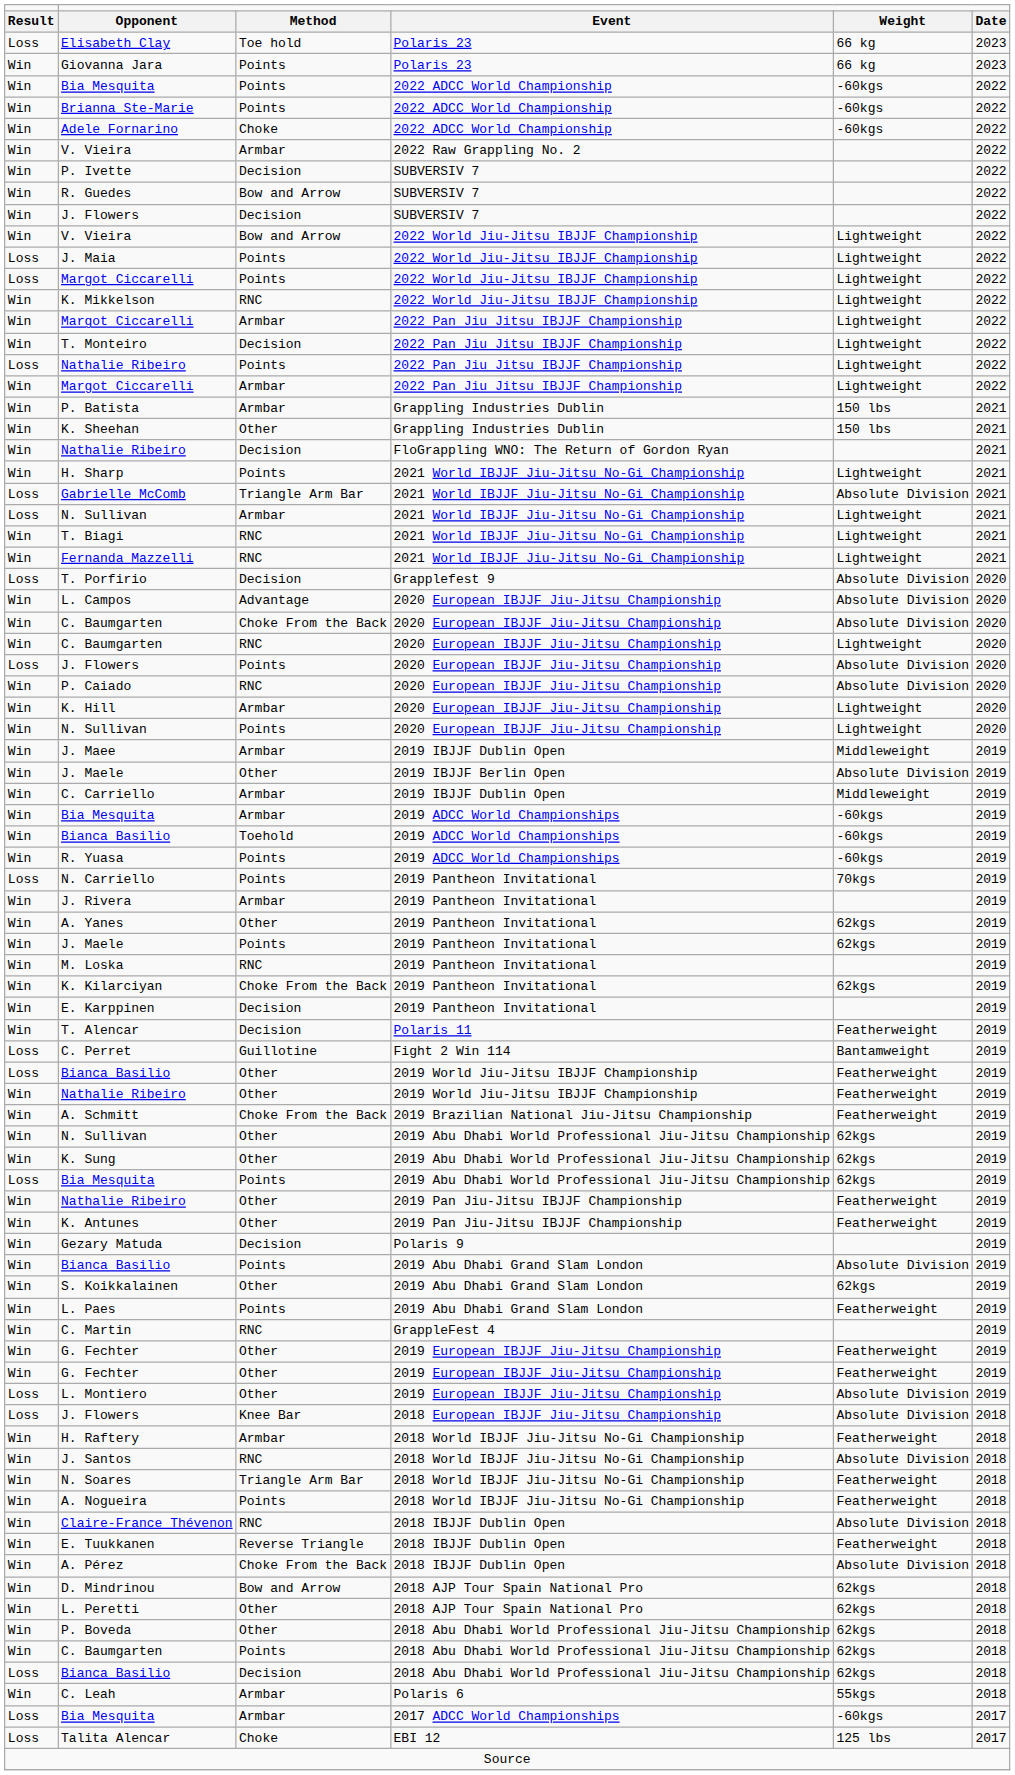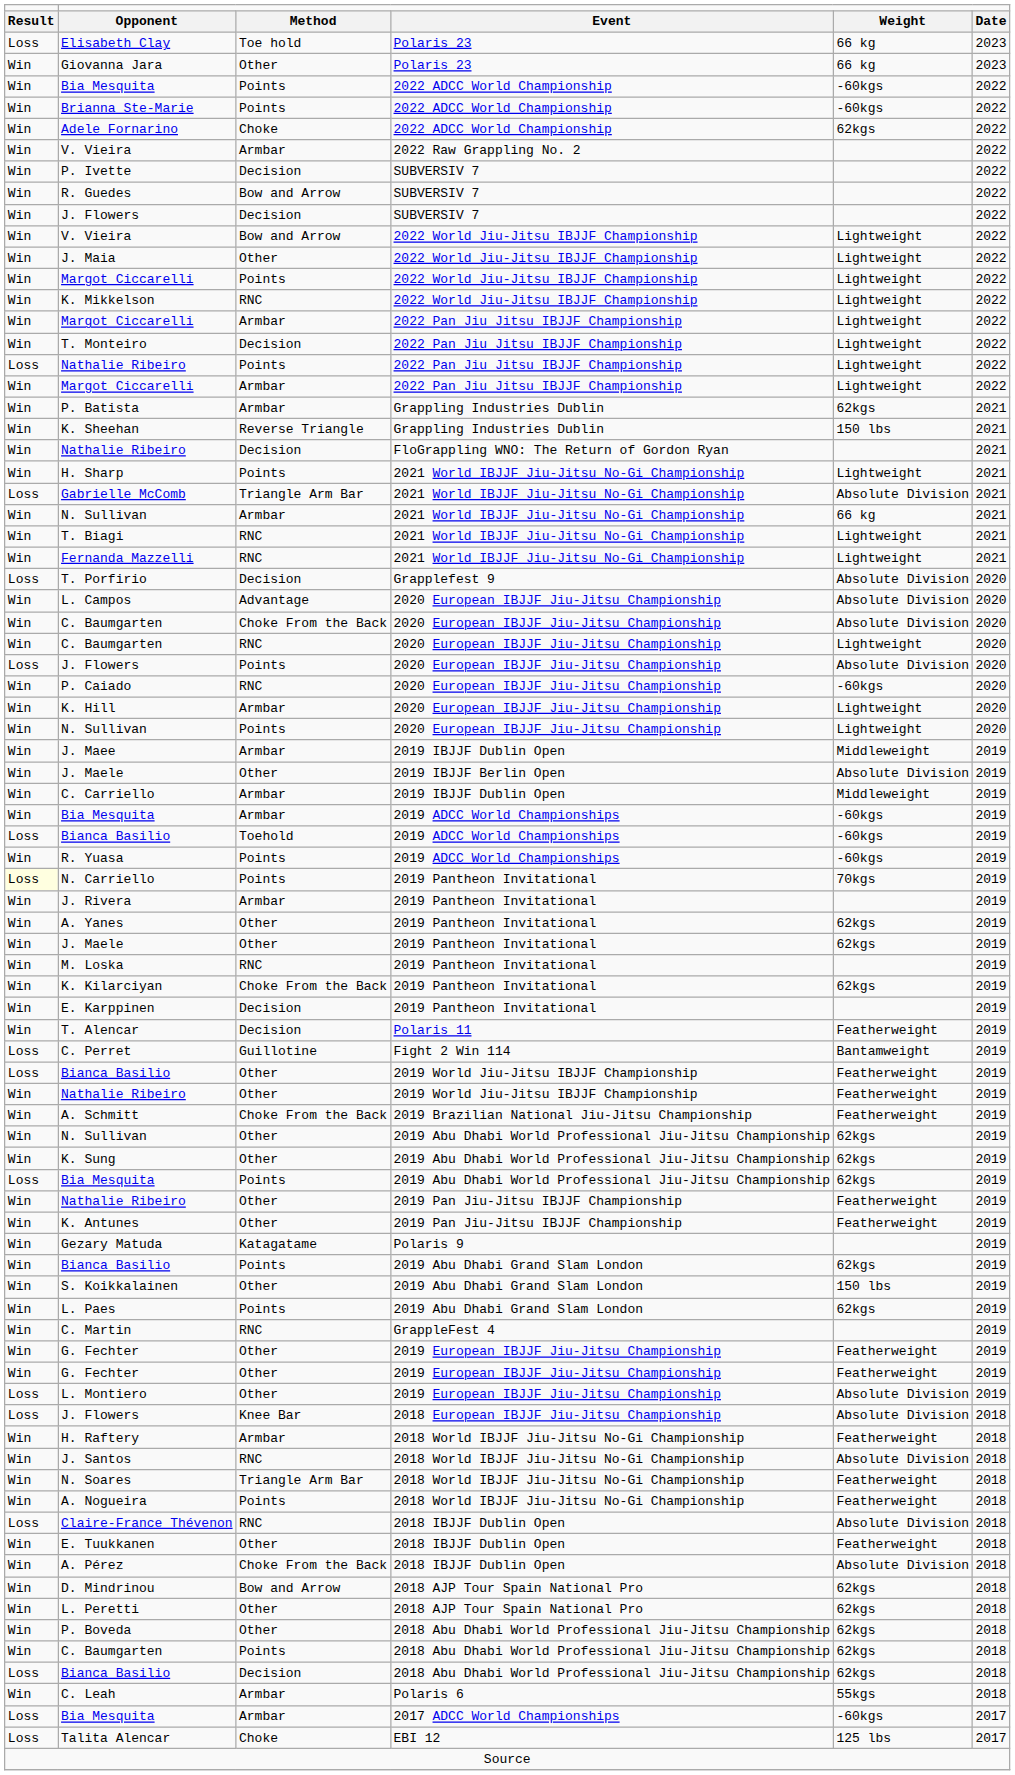 <table | class="wikitable sortable wikitable collapsible autocollapse" style="font-size:80%; text-align:left;">
 <tr>
 <td></td>
 </tr>
 <tr>
 <th>Result</th>
 <th>Opponent</th>
 <th>Method</th>
 <th>Event</th>
 <th>Weight</th>
 <th>Date</th>
 </tr>
 <tr>
 <td>Loss</td>
 <td><a href='#'>Elisabeth Clay</a></td>
 <td>Toe hold</td>
 <td><a href='#'>Polaris 23</a></td>
 <td>66 kg</td>
 <td>2023</td>
 </tr>
 <tr>
 <td>Win</td>
 <td>Giovanna Jara</td>
-<td>Points</td>
+<td>Other</td>
 <td><a href='#'>Polaris 23</a></td>
 <td>66 kg</td>
 <td>2023</td>
 </tr>
 <tr>
 <td>Win</td>
 <td><a href='#'>Bia Mesquita</a></td>
 <td>Points</td>
 <td><a href='#'>2022 ADCC World Championship</a></td>
 <td>-60kgs</td>
 <td>2022</td>
 </tr>
 <tr>
 <td>Win</td>
 <td><a href='#'>Brianna Ste-Marie</a></td>
 <td>Points</td>
 <td><a href='#'>2022 ADCC World Championship</a></td>
 <td>-60kgs</td>
 <td>2022</td>
 </tr>
 <tr>
 <td>Win</td>
 <td><a href='#'>Adele Fornarino</a></td>
 <td>Choke</td>
 <td><a href='#'>2022 ADCC World Championship</a></td>
-<td>-60kgs</td>
+<td>62kgs</td>
 <td>2022</td>
 </tr>
 <tr>
 <td>Win</td>
 <td>V. Vieira</td>
 <td>Armbar</td>
 <td>2022 Raw Grappling No. 2</td>
 <td></td>
 <td>2022</td>
 </tr>
 <tr>
 <td>Win</td>
 <td>P. Ivette</td>
 <td>Decision</td>
 <td>SUBVERSIV 7</td>
 <td></td>
 <td>2022</td>
 </tr>
 <tr>
 <td>Win</td>
 <td>R. Guedes</td>
 <td>Bow and Arrow</td>
 <td>SUBVERSIV 7</td>
 <td></td>
 <td>2022</td>
 </tr>
 <tr>
 <td>Win</td>
 <td>J. Flowers</td>
 <td>Decision</td>
 <td>SUBVERSIV 7</td>
 <td></td>
 <td>2022</td>
 </tr>
 <tr>
 <td>Win</td>
 <td>V. Vieira</td>
 <td>Bow and Arrow</td>
 <td><a href='#'>2022 World Jiu-Jitsu IBJJF Championship</a></td>
 <td>Lightweight</td>
 <td>2022</td>
 </tr>
 <tr>
-<td>Loss</td>
+<td>Win</td>
 <td>J. Maia</td>
-<td>Points</td>
+<td>Other</td>
 <td><a href='#'>2022 World Jiu-Jitsu IBJJF Championship</a></td>
 <td>Lightweight</td>
 <td>2022</td>
 </tr>
 <tr>
-<td>Loss</td>
+<td>Win</td>
 <td><a href='#'>Margot Ciccarelli</a></td>
 <td>Points</td>
 <td><a href='#'>2022 World Jiu-Jitsu IBJJF Championship</a></td>
 <td>Lightweight</td>
 <td>2022</td>
 </tr>
 <tr>
 <td>Win</td>
 <td>K. Mikkelson</td>
 <td>RNC</td>
 <td><a href='#'>2022 World Jiu-Jitsu IBJJF Championship</a></td>
 <td>Lightweight</td>
 <td>2022</td>
 </tr>
 <tr>
 <td>Win</td>
 <td><a href='#'>Margot Ciccarelli</a></td>
 <td>Armbar</td>
 <td><a href='#'>2022 Pan Jiu Jitsu IBJJF Championship</a></td>
 <td>Lightweight</td>
 <td>2022</td>
 </tr>
 <tr>
 <td>Win</td>
 <td>T. Monteiro</td>
 <td>Decision</td>
 <td><a href='#'>2022 Pan Jiu Jitsu IBJJF Championship</a></td>
 <td>Lightweight</td>
 <td>2022</td>
 </tr>
 <tr>
 <td>Loss</td>
 <td><a href='#'>Nathalie Ribeiro</a></td>
 <td>Points</td>
 <td><a href='#'>2022 Pan Jiu Jitsu IBJJF Championship</a></td>
 <td>Lightweight</td>
 <td>2022</td>
 </tr>
 <tr>
 <td>Win</td>
 <td><a href='#'>Margot Ciccarelli</a></td>
 <td>Armbar</td>
 <td><a href='#'>2022 Pan Jiu Jitsu IBJJF Championship</a></td>
 <td>Lightweight</td>
 <td>2022</td>
 </tr>
 <tr>
 <td>Win</td>
 <td>P. Batista</td>
 <td>Armbar</td>
 <td>Grappling Industries Dublin</td>
-<td>150 lbs</td>
+<td>62kgs</td>
 <td>2021</td>
 </tr>
 <tr>
 <td>Win</td>
 <td>K. Sheehan</td>
-<td>Other</td>
+<td>Reverse Triangle</td>
 <td>Grappling Industries Dublin</td>
 <td>150 lbs</td>
 <td>2021</td>
 </tr>
 <tr>
 <td>Win</td>
 <td><a href='#'>Nathalie Ribeiro</a></td>
 <td>Decision</td>
 <td>FloGrappling WNO: The Return of Gordon Ryan</td>
 <td></td>
 <td>2021</td>
 </tr>
 <tr>
 <td>Win</td>
 <td>H. Sharp</td>
 <td>Points</td>
 <td>2021 <a href='#'>World IBJJF Jiu-Jitsu No-Gi Championship</a></td>
 <td>Lightweight</td>
 <td>2021</td>
 </tr>
 <tr>
 <td>Loss</td>
 <td><a href='#'>Gabrielle McComb</a></td>
 <td>Triangle Arm Bar</td>
 <td>2021 <a href='#'>World IBJJF Jiu-Jitsu No-Gi Championship</a></td>
 <td>Absolute Division</td>
 <td>2021</td>
 </tr>
 <tr>
-<td>Loss</td>
+<td>Win</td>
 <td>N. Sullivan</td>
 <td>Armbar</td>
 <td>2021 <a href='#'>World IBJJF Jiu-Jitsu No-Gi Championship</a></td>
-<td>Lightweight</td>
+<td>66 kg</td>
 <td>2021</td>
 </tr>
 <tr>
 <td>Win</td>
 <td>T. Biagi</td>
 <td>RNC</td>
 <td>2021 <a href='#'>World IBJJF Jiu-Jitsu No-Gi Championship</a></td>
 <td>Lightweight</td>
 <td>2021</td>
 </tr>
 <tr>
 <td>Win</td>
 <td><a href='#'>Fernanda Mazzelli</a></td>
 <td>RNC</td>
 <td>2021 <a href='#'>World IBJJF Jiu-Jitsu No-Gi Championship</a></td>
 <td>Lightweight</td>
 <td>2021</td>
 </tr>
 <tr>
 <td>Loss</td>
 <td>T. Porfirio</td>
 <td>Decision</td>
 <td>Grapplefest 9</td>
 <td>Absolute Division</td>
 <td>2020</td>
 </tr>
 <tr>
 <td>Win</td>
 <td>L. Campos</td>
 <td>Advantage</td>
 <td>2020 <a href='#'>European IBJJF Jiu-Jitsu Championship</a></td>
 <td>Absolute Division</td>
 <td>2020</td>
 </tr>
 <tr>
 <td>Win</td>
 <td>C. Baumgarten</td>
 <td>Choke From the Back</td>
 <td>2020 <a href='#'>European IBJJF Jiu-Jitsu Championship</a></td>
 <td>Absolute Division</td>
 <td>2020</td>
 </tr>
 <tr>
 <td>Win</td>
 <td>C. Baumgarten</td>
 <td>RNC</td>
 <td>2020 <a href='#'>European IBJJF Jiu-Jitsu Championship</a></td>
 <td>Lightweight</td>
 <td>2020</td>
 </tr>
 <tr>
 <td>Loss</td>
 <td>J. Flowers</td>
 <td>Points</td>
 <td>2020 <a href='#'>European IBJJF Jiu-Jitsu Championship</a></td>
 <td>Absolute Division</td>
 <td>2020</td>
 </tr>
 <tr>
 <td>Win</td>
 <td>P. Caiado</td>
 <td>RNC</td>
 <td>2020 <a href='#'>European IBJJF Jiu-Jitsu Championship</a></td>
-<td>Absolute Division</td>
+<td>-60kgs</td>
 <td>2020</td>
 </tr>
 <tr>
 <td>Win</td>
 <td>K. Hill</td>
 <td>Armbar</td>
 <td>2020 <a href='#'>European IBJJF Jiu-Jitsu Championship</a></td>
 <td>Lightweight</td>
 <td>2020</td>
 </tr>
 <tr>
 <td>Win</td>
 <td>N. Sullivan</td>
 <td>Points</td>
 <td>2020 <a href='#'>European IBJJF Jiu-Jitsu Championship</a></td>
 <td>Lightweight</td>
 <td>2020</td>
 </tr>
 <tr>
 <td>Win</td>
 <td>J. Maee</td>
 <td>Armbar</td>
 <td>2019 IBJJF Dublin Open</td>
 <td>Middleweight</td>
 <td>2019</td>
 </tr>
 <tr>
 <td>Win</td>
 <td>J. Maele</td>
 <td>Other</td>
 <td>2019 IBJJF Berlin Open</td>
 <td>Absolute Division</td>
 <td>2019</td>
 </tr>
 <tr>
 <td>Win</td>
 <td>C. Carriello</td>
 <td>Armbar</td>
 <td>2019 IBJJF Dublin Open</td>
 <td>Middleweight</td>
 <td>2019</td>
 </tr>
 <tr>
 <td>Win</td>
 <td><a href='#'>Bia Mesquita</a></td>
 <td>Armbar</td>
 <td>2019 <a href='#'>ADCC World Championships</a></td>
 <td>-60kgs</td>
 <td>2019</td>
 </tr>
 <tr>
-<td>Win</td>
+<td>Loss</td>
 <td><a href='#'>Bianca Basilio</a></td>
 <td>Toehold</td>
 <td>2019 <a href='#'>ADCC World Championships</a></td>
 <td>-60kgs</td>
 <td>2019</td>
 </tr>
 <tr>
 <td>Win</td>
 <td>R. Yuasa</td>
 <td>Points</td>
 <td>2019 <a href='#'>ADCC World Championships</a></td>
 <td>-60kgs</td>
 <td>2019</td>
 </tr>
 <tr>
-<td>Loss</td>
+<td style="background: lightyellow;">Loss</td>
 <td>N. Carriello</td>
 <td>Points</td>
 <td>2019 Pantheon Invitational</td>
 <td>70kgs</td>
 <td>2019</td>
 </tr>
 <tr>
 <td>Win</td>
 <td>J. Rivera</td>
 <td>Armbar</td>
 <td>2019 Pantheon Invitational</td>
 <td></td>
 <td>2019</td>
 </tr>
 <tr>
 <td>Win</td>
 <td>A. Yanes</td>
 <td>Other</td>
 <td>2019 Pantheon Invitational</td>
 <td>62kgs</td>
 <td>2019</td>
 </tr>
 <tr>
 <td>Win</td>
 <td>J. Maele</td>
-<td>Points</td>
+<td>Other</td>
 <td>2019 Pantheon Invitational</td>
 <td>62kgs</td>
 <td>2019</td>
 </tr>
 <tr>
 <td>Win</td>
 <td>M. Loska</td>
 <td>RNC</td>
 <td>2019 Pantheon Invitational</td>
 <td></td>
 <td>2019</td>
 </tr>
 <tr>
 <td>Win</td>
 <td>K. Kilarciyan</td>
 <td>Choke From the Back</td>
 <td>2019 Pantheon Invitational</td>
 <td>62kgs</td>
 <td>2019</td>
 </tr>
 <tr>
 <td>Win</td>
 <td>E. Karppinen</td>
 <td>Decision</td>
 <td>2019 Pantheon Invitational</td>
 <td></td>
 <td>2019</td>
 </tr>
 <tr>
 <td>Win</td>
 <td>T. Alencar</td>
 <td>Decision</td>
 <td><a href='#'>Polaris 11</a></td>
 <td>Featherweight</td>
 <td>2019</td>
 </tr>
 <tr>
 <td>Loss</td>
 <td>C. Perret</td>
 <td>Guillotine</td>
 <td>Fight 2 Win 114</td>
 <td>Bantamweight</td>
 <td>2019</td>
 </tr>
 <tr>
 <td>Loss</td>
 <td><a href='#'>Bianca Basilio</a></td>
 <td>Other</td>
 <td>2019 World Jiu-Jitsu IBJJF Championship</td>
 <td>Featherweight</td>
 <td>2019</td>
 </tr>
 <tr>
 <td>Win</td>
 <td><a href='#'>Nathalie Ribeiro</a></td>
 <td>Other</td>
 <td>2019 World Jiu-Jitsu IBJJF Championship</td>
 <td>Featherweight</td>
 <td>2019</td>
 </tr>
 <tr>
 <td>Win</td>
 <td>A. Schmitt</td>
 <td>Choke From the Back</td>
 <td>2019 Brazilian National Jiu-Jitsu Championship</td>
 <td>Featherweight</td>
 <td>2019</td>
 </tr>
 <tr>
 <td>Win</td>
 <td>N. Sullivan</td>
 <td>Other</td>
 <td>2019 Abu Dhabi World Professional Jiu-Jitsu Championship</td>
 <td>62kgs</td>
 <td>2019</td>
 </tr>
 <tr>
 <td>Win</td>
 <td>K. Sung</td>
 <td>Other</td>
 <td>2019 Abu Dhabi World Professional Jiu-Jitsu Championship</td>
 <td>62kgs</td>
 <td>2019</td>
 </tr>
 <tr>
 <td>Loss</td>
 <td><a href='#'>Bia Mesquita</a></td>
 <td>Points</td>
 <td>2019 Abu Dhabi World Professional Jiu-Jitsu Championship</td>
 <td>62kgs</td>
 <td>2019</td>
 </tr>
 <tr>
 <td>Win</td>
 <td><a href='#'>Nathalie Ribeiro</a></td>
 <td>Other</td>
 <td>2019 Pan Jiu-Jitsu IBJJF Championship</td>
 <td>Featherweight</td>
 <td>2019</td>
 </tr>
 <tr>
 <td>Win</td>
 <td>K. Antunes</td>
 <td>Other</td>
 <td>2019 Pan Jiu-Jitsu IBJJF Championship</td>
 <td>Featherweight</td>
 <td>2019</td>
 </tr>
 <tr>
 <td>Win</td>
 <td>Gezary Matuda</td>
-<td>Decision</td>
+<td>Katagatame</td>
 <td>Polaris 9</td>
 <td></td>
 <td>2019</td>
 </tr>
 <tr>
 <td>Win</td>
 <td><a href='#'>Bianca Basilio</a></td>
 <td>Points</td>
 <td>2019 Abu Dhabi Grand Slam London</td>
-<td>Absolute Division</td>
+<td>62kgs</td>
 <td>2019</td>
 </tr>
 <tr>
 <td>Win</td>
 <td>S. Koikkalainen</td>
 <td>Other</td>
 <td>2019 Abu Dhabi Grand Slam London</td>
-<td>62kgs</td>
+<td>150 lbs</td>
 <td>2019</td>
 </tr>
 <tr>
 <td>Win</td>
 <td>L. Paes</td>
 <td>Points</td>
 <td>2019 Abu Dhabi Grand Slam London</td>
-<td>Featherweight</td>
+<td>62kgs</td>
 <td>2019</td>
 </tr>
 <tr>
 <td>Win</td>
 <td>C. Martin</td>
 <td>RNC</td>
 <td>GrappleFest 4</td>
 <td></td>
 <td>2019</td>
 </tr>
 <tr>
 <td>Win</td>
 <td>G. Fechter</td>
 <td>Other</td>
 <td>2019 <a href='#'>European IBJJF Jiu-Jitsu Championship</a></td>
 <td>Featherweight</td>
 <td>2019</td>
 </tr>
 <tr>
 <td>Win</td>
 <td>G. Fechter</td>
 <td>Other</td>
 <td>2019 <a href='#'>European IBJJF Jiu-Jitsu Championship</a></td>
 <td>Featherweight</td>
 <td>2019</td>
 </tr>
 <tr>
 <td>Loss</td>
 <td>L. Montiero</td>
 <td>Other</td>
 <td>2019 <a href='#'>European IBJJF Jiu-Jitsu Championship</a></td>
 <td>Absolute Division</td>
 <td>2019</td>
 </tr>
 <tr>
 <td>Loss</td>
 <td>J. Flowers</td>
 <td>Knee Bar</td>
 <td>2018 <a href='#'>European IBJJF Jiu-Jitsu Championship</a></td>
 <td>Absolute Division</td>
 <td>2018</td>
 </tr>
 <tr>
 <td>Win</td>
 <td>H. Raftery</td>
 <td>Armbar</td>
 <td>2018 World IBJJF Jiu-Jitsu No-Gi Championship</td>
 <td>Featherweight</td>
 <td>2018</td>
 </tr>
 <tr>
 <td>Win</td>
 <td>J. Santos</td>
 <td>RNC</td>
 <td>2018 World IBJJF Jiu-Jitsu No-Gi Championship</td>
 <td>Absolute Division</td>
 <td>2018</td>
 </tr>
 <tr>
 <td>Win</td>
 <td>N. Soares</td>
 <td>Triangle Arm Bar</td>
 <td>2018 World IBJJF Jiu-Jitsu No-Gi Championship</td>
 <td>Featherweight</td>
 <td>2018</td>
 </tr>
 <tr>
 <td>Win</td>
 <td>A. Nogueira</td>
 <td>Points</td>
 <td>2018 World IBJJF Jiu-Jitsu No-Gi Championship</td>
 <td>Featherweight</td>
 <td>2018</td>
 </tr>
 <tr>
-<td>Win</td>
+<td>Loss</td>
 <td><a href='#'>Claire-France Thévenon</a></td>
 <td>RNC</td>
 <td>2018 IBJJF Dublin Open</td>
 <td>Absolute Division</td>
 <td>2018</td>
 </tr>
 <tr>
 <td>Win</td>
 <td>E. Tuukkanen</td>
-<td>Reverse Triangle</td>
+<td>Other</td>
 <td>2018 IBJJF Dublin Open</td>
 <td>Featherweight</td>
 <td>2018</td>
 </tr>
 <tr>
 <td>Win</td>
 <td>A. Pérez</td>
 <td>Choke From the Back</td>
 <td>2018 IBJJF Dublin Open</td>
 <td>Absolute Division</td>
 <td>2018</td>
 </tr>
 <tr>
 <td>Win</td>
 <td>D. Mindrinou</td>
 <td>Bow and Arrow</td>
 <td>2018 AJP Tour Spain National Pro</td>
 <td>62kgs</td>
 <td>2018</td>
 </tr>
 <tr>
 <td>Win</td>
 <td>L. Peretti</td>
 <td>Other</td>
 <td>2018 AJP Tour Spain National Pro</td>
 <td>62kgs</td>
 <td>2018</td>
 </tr>
 <tr>
 <td>Win</td>
 <td>P. Boveda</td>
 <td>Other</td>
 <td>2018 Abu Dhabi World Professional Jiu-Jitsu Championship</td>
 <td>62kgs</td>
 <td>2018</td>
 </tr>
 <tr>
 <td>Win</td>
 <td>C. Baumgarten</td>
 <td>Points</td>
 <td>2018 Abu Dhabi World Professional Jiu-Jitsu Championship</td>
 <td>62kgs</td>
 <td>2018</td>
 </tr>
 <tr>
 <td>Loss</td>
 <td><a href='#'>Bianca Basilio</a></td>
 <td>Decision</td>
 <td>2018 Abu Dhabi World Professional Jiu-Jitsu Championship</td>
 <td>62kgs</td>
 <td>2018</td>
 </tr>
 <tr>
 <td>Win</td>
 <td>C. Leah</td>
 <td>Armbar</td>
 <td>Polaris 6</td>
 <td>55kgs</td>
 <td>2018</td>
 </tr>
 <tr>
 <td>Loss</td>
 <td><a href='#'>Bia Mesquita</a></td>
 <td>Armbar</td>
 <td>2017 <a href='#'>ADCC World Championships</a></td>
 <td>-60kgs</td>
 <td>2017</td>
 </tr>
 <tr>
 <td>Loss</td>
 <td>Talita Alencar</td>
 <td>Choke</td>
 <td>EBI 12</td>
 <td>125 lbs</td>
 <td>2017</td>
 </tr>
 <tr>
 <td colspan=8 style="text-align:center;">Source</td>
 </tr>
 <tr>
 </tr>
 </table>
